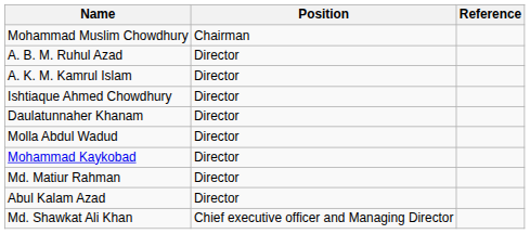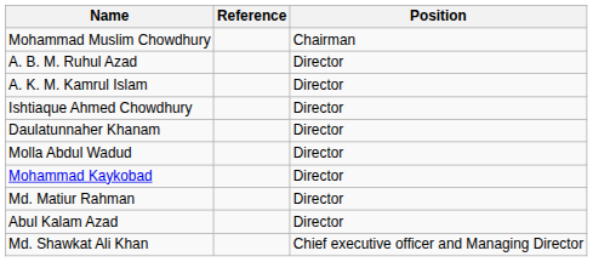 <table class="wikitable">
 <tr>
 <th>Name</th>
+<th>Reference</th>
 <th>Position</th>
-<th>Reference</th>
 </tr>
 <tr>
 <td>Mohammad Muslim Chowdhury</td>
+<td></td>
 <td>Chairman</td>
-<td></td>
 </tr>
 <tr>
 <td>A. B. M. Ruhul Azad</td>
+<td></td>
 <td>Director</td>
-<td></td>
 </tr>
 <tr>
 <td>A. K. M. Kamrul Islam</td>
+<td></td>
 <td>Director</td>
-<td></td>
 </tr>
 <tr>
 <td>Ishtiaque Ahmed Chowdhury</td>
+<td></td>
 <td>Director</td>
-<td></td>
 </tr>
 <tr>
 <td>Daulatunnaher Khanam</td>
+<td></td>
 <td>Director</td>
-<td></td>
 </tr>
 <tr>
 <td>Molla Abdul Wadud</td>
+<td></td>
 <td>Director</td>
-<td></td>
 </tr>
 <tr>
 <td><a href='#'>Mohammad Kaykobad</a></td>
+<td></td>
 <td>Director</td>
-<td></td>
 </tr>
 <tr>
 <td>Md. Matiur Rahman</td>
+<td></td>
 <td>Director</td>
-<td></td>
 </tr>
 <tr>
 <td>Abul Kalam Azad</td>
+<td></td>
 <td>Director</td>
-<td></td>
 </tr>
 <tr>
 <td>Md. Shawkat Ali Khan</td>
+<td></td>
 <td>Chief executive officer and Managing Director</td>
-<td></td>
 </tr>
 </table>
